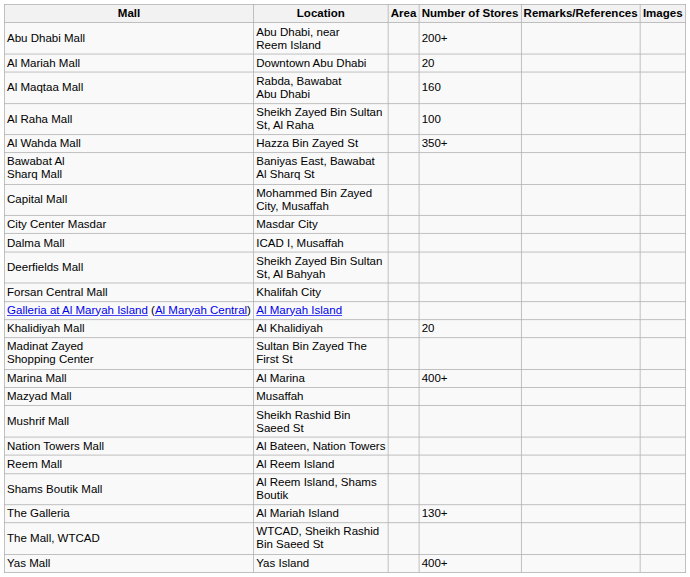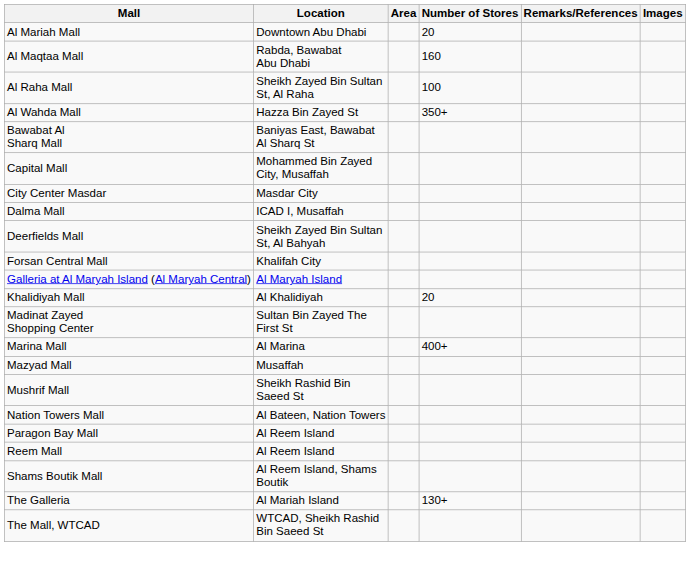 <table class="wikitable">
 <tr>
 <th>Mall</th>
 <th>Location</th>
 <th>Area</th>
 <th>Number of Stores</th>
 <th>Remarks/References</th>
 <th>Images</th>
-</tr>
-<tr>
-<td>Abu Dhabi Mall</td>
-<td>Abu Dhabi, near<br>Reem Island</td>
-<td></td>
-<td>200+</td>
-<td></td>
-<td></td>
 </tr>
 <tr>
 <td>Al Mariah Mall</td>
 <td>Downtown Abu Dhabi</td>
 <td></td>
 <td>20</td>
 <td></td>
 <td></td>
 </tr>
 <tr>
 <td>Al Maqtaa Mall</td>
 <td>Rabda, Bawabat<br>Abu Dhabi</td>
 <td></td>
 <td>160</td>
 <td></td>
 <td></td>
 </tr>
 <tr>
 <td>Al Raha Mall</td>
 <td>Sheikh Zayed Bin Sultan<br>St, Al Raha</td>
 <td></td>
 <td>100</td>
 <td></td>
 <td></td>
 </tr>
 <tr>
 <td>Al Wahda Mall</td>
 <td>Hazza Bin Zayed St</td>
 <td></td>
 <td>350+</td>
 <td></td>
 <td></td>
 </tr>
 <tr>
 <td>Bawabat Al<br>Sharq Mall</td>
 <td>Baniyas East, Bawabat<br>Al Sharq St</td>
 <td></td>
 <td></td>
 <td></td>
 <td></td>
 </tr>
 <tr>
 <td>Capital Mall</td>
 <td>Mohammed Bin Zayed<br>City, Musaffah</td>
 <td></td>
 <td></td>
 <td></td>
 <td></td>
 </tr>
 <tr>
 <td>City Center Masdar</td>
 <td>Masdar City</td>
 <td></td>
 <td></td>
 <td></td>
 <td></td>
 </tr>
 <tr>
 <td>Dalma Mall</td>
 <td>ICAD I, Musaffah</td>
 <td></td>
 <td></td>
 <td></td>
 <td></td>
 </tr>
 <tr>
 <td>Deerfields Mall</td>
 <td>Sheikh Zayed Bin Sultan<br>St, Al Bahyah</td>
 <td></td>
 <td></td>
 <td></td>
 <td></td>
 </tr>
 <tr>
 <td>Forsan Central Mall</td>
 <td>Khalifah City</td>
 <td></td>
 <td></td>
 <td></td>
 <td></td>
 </tr>
 <tr>
 <td><a href='#'>Galleria at Al Maryah Island</a> (<a href='#'>Al Maryah Central</a>)</td>
 <td><a href='#'>Al Maryah Island</a></td>
 <td></td>
 <td></td>
 <td></td>
 </tr>
 <tr>
 <td>Khalidiyah Mall</td>
 <td>Al Khalidiyah</td>
 <td></td>
 <td>20</td>
 <td></td>
 <td></td>
 </tr>
 <tr>
 <td>Madinat Zayed<br>Shopping Center</td>
 <td>Sultan Bin Zayed The<br>First St</td>
 <td></td>
 <td></td>
 <td></td>
 <td></td>
 </tr>
 <tr>
 <td>Marina Mall</td>
 <td>Al Marina</td>
 <td></td>
 <td>400+</td>
 <td></td>
 <td></td>
 </tr>
 <tr>
 <td>Mazyad Mall</td>
 <td>Musaffah</td>
 <td></td>
 <td></td>
 <td></td>
 <td></td>
 </tr>
 <tr>
 <td>Mushrif Mall</td>
 <td>Sheikh Rashid Bin<br>Saeed St</td>
 <td></td>
 <td></td>
 <td></td>
 <td></td>
 </tr>
 <tr>
 <td>Nation Towers Mall</td>
 <td>Al Bateen, Nation Towers</td>
 <td></td>
 <td></td>
 <td></td>
 <td></td>
 </tr>
 <tr>
+<td>Paragon Bay Mall</td>
+<td>Al Reem Island</td>
+<td></td>
+<td></td>
+<td></td>
+<td></td>
+</tr>
+<tr>
 <td>Reem Mall</td>
 <td>Al Reem Island</td>
 <td></td>
 <td></td>
 <td></td>
 <td></td>
 </tr>
 <tr>
 <td>Shams Boutik Mall</td>
 <td>Al Reem Island, Shams<br>Boutik</td>
 <td></td>
 <td></td>
 <td></td>
 <td></td>
 </tr>
 <tr>
 <td>The Galleria</td>
 <td>Al Mariah Island</td>
 <td></td>
 <td>130+</td>
 <td></td>
 <td></td>
 </tr>
 <tr>
 <td>The Mall, WTCAD</td>
 <td>WTCAD, Sheikh Rashid<br>Bin Saeed St</td>
 <td></td>
 <td></td>
 <td></td>
 <td></td>
 </tr>
-<tr>
-<td>Yas Mall</td>
-<td>Yas Island</td>
-<td></td>
-<td>400+</td>
-<td></td>
-<td></td>
-</tr>
 </table>
